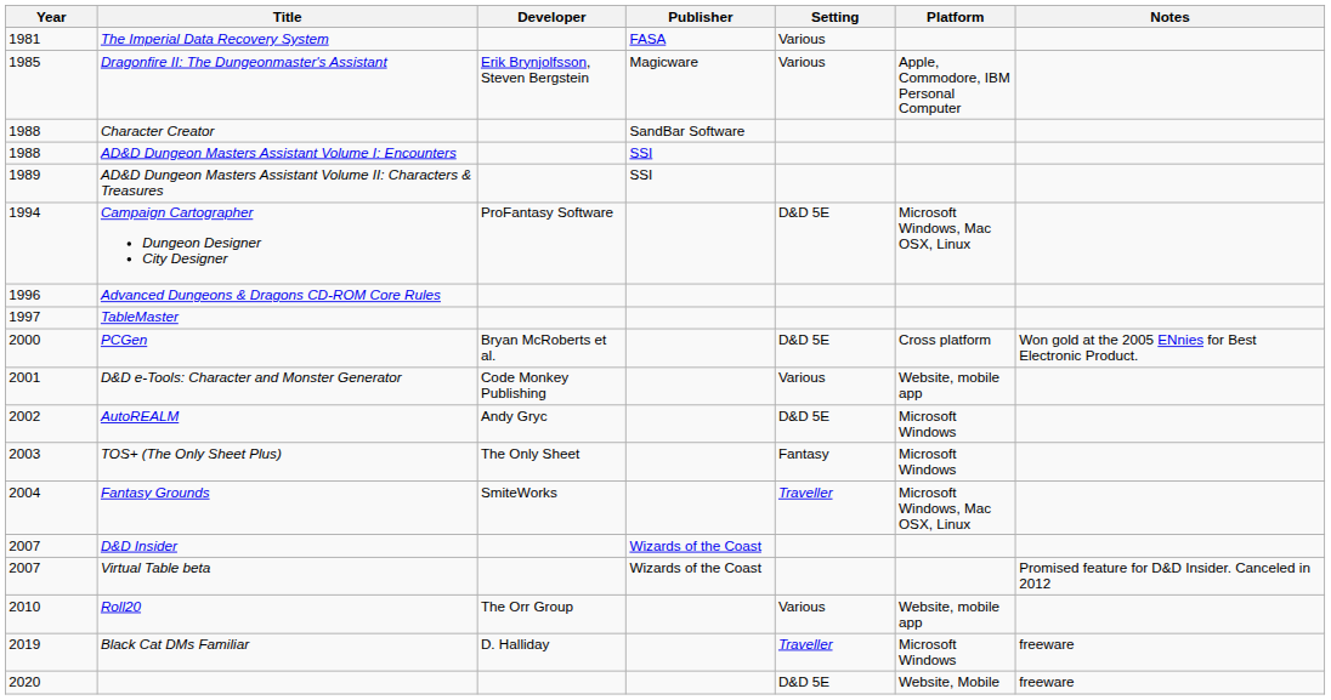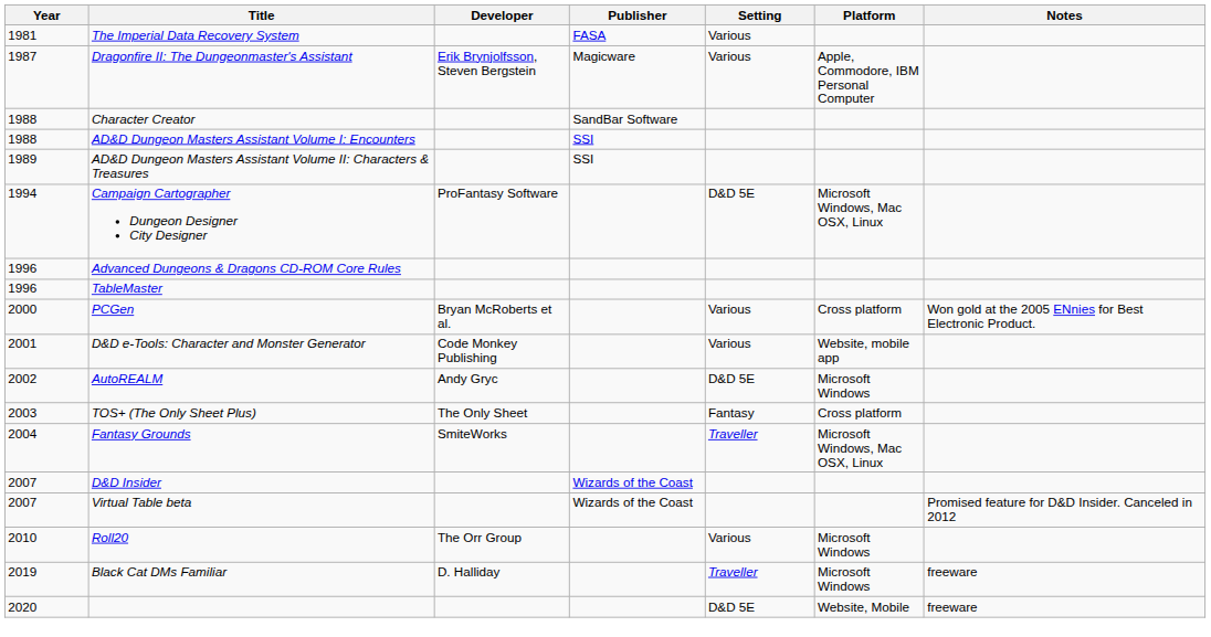 <table class="wikitable sortable" style="font-size:85%;width:100%;">
 <tr>
 <th style="width:6em;">Year</th>
 <th>Title</th>
 <th style="width:10em;">Developer</th>
 <th style="width:10em;">Publisher</th>
 <th style="width:8em;">Setting</th>
 <th style="width:8em;">Platform</th>
 <th>Notes</th>
 </tr>
 <tr style="vertical-align: top;">
 <td><span></span>1981</td>
 <td><em><a href='#'>The Imperial Data Recovery System</a></em></td>
 <td></td>
 <td><a href='#'>FASA</a></td>
 <td>Various</td>
 <td></td>
 <td></td>
 </tr>
 <tr style="vertical-align: top;">
-<td><span></span>1985</td>
+<td><span></span>1987</td>
 <td><em><a href='#'>Dragonfire II: The Dungeonmaster's Assistant</a></em></td>
 <td><a href='#'>Erik Brynjolfsson</a>, Steven Bergstein</td>
 <td>Magicware</td>
 <td>Various</td>
 <td>Apple, Commodore, IBM Personal Computer</td>
 <td></td>
 </tr>
 <tr style="vertical-align: top;">
 <td><span></span>1988</td>
 <td><em>Character Creator</em></td>
 <td></td>
 <td>SandBar Software</td>
 <td></td>
 <td></td>
 <td></td>
 </tr>
 <tr style="vertical-align: top;">
 <td><span></span>1988</td>
 <td><em><a href='#'>AD&D Dungeon Masters Assistant Volume I: Encounters</a></em></td>
 <td></td>
 <td><a href='#'>SSI</a></td>
 <td></td>
 <td></td>
 <td></td>
 </tr>
 <tr style="vertical-align: top;">
 <td><span></span>1989</td>
 <td><em>AD&D Dungeon Masters Assistant Volume II: Characters & Treasures</em></td>
 <td></td>
 <td>SSI</td>
 <td></td>
 <td></td>
 <td></td>
 </tr>
 <tr style="vertical-align: top;">
 <td><span></span>1994</td>
 <td><em><a href='#'>Campaign Cartographer</a></em><br><ul><li><em>Dungeon Designer</em></li><li><em>City Designer</em></li></ul></td>
 <td>ProFantasy Software</td>
 <td></td>
 <td>D&D 5E</td>
 <td>Microsoft Windows, Mac OSX, Linux</td>
 <td></td>
 </tr>
 <tr style="vertical-align: top;">
 <td><span></span>1996</td>
 <td><em><a href='#'>Advanced Dungeons & Dragons CD-ROM Core Rules</a></em></td>
 <td></td>
 <td></td>
 <td></td>
 <td></td>
 <td></td>
 </tr>
 <tr style="vertical-align: top;">
-<td><span></span>1997</td>
+<td><span></span>1996</td>
 <td><em><a href='#'>TableMaster</a></em></td>
 <td></td>
 <td></td>
 <td></td>
 <td></td>
 <td></td>
 </tr>
 <tr style="vertical-align: top;">
 <td><span></span>2000</td>
 <td><em><a href='#'>PCGen</a></em></td>
 <td>Bryan McRoberts et al.</td>
 <td></td>
-<td>D&D 5E</td>
+<td>Various</td>
 <td>Cross platform</td>
 <td>Won gold at the 2005 <a href='#'>ENnies</a> for Best Electronic Product.</td>
 </tr>
 <tr style="vertical-align: top;">
 <td><span></span>2001</td>
 <td><em>D&D e-Tools: Character and Monster Generator</em></td>
 <td>Code Monkey Publishing</td>
 <td></td>
 <td>Various</td>
 <td>Website, mobile app</td>
 <td></td>
 </tr>
 <tr style="vertical-align: top;">
 <td><span></span>2002</td>
 <td><em><a href='#'>AutoREALM</a></em></td>
 <td>Andy Gryc</td>
 <td></td>
 <td>D&D 5E</td>
 <td>Microsoft Windows</td>
 <td></td>
 </tr>
 <tr style="vertical-align: top;">
 <td><span></span>2003</td>
 <td><em>TOS+ (The Only Sheet Plus)</em></td>
 <td>The Only Sheet</td>
 <td></td>
 <td>Fantasy</td>
-<td>Microsoft Windows</td>
+<td>Cross platform</td>
 <td></td>
 </tr>
 <tr style="vertical-align: top;">
 <td><span></span>2004</td>
 <td><em><a href='#'>Fantasy Grounds</a></em></td>
 <td>SmiteWorks</td>
 <td></td>
 <td><em><a href='#'>Traveller</a></em></td>
 <td>Microsoft Windows, Mac OSX, Linux</td>
 <td></td>
 </tr>
 <tr style="vertical-align: top;">
 <td><span></span>2007</td>
 <td><em><a href='#'>D&D Insider</a></em></td>
 <td></td>
 <td><a href='#'>Wizards of the Coast</a></td>
 <td></td>
 <td></td>
 <td></td>
 </tr>
 <tr style="vertical-align: top;">
 <td><span></span>2007</td>
 <td><em>Virtual Table beta</em></td>
 <td></td>
 <td>Wizards of the Coast</td>
 <td></td>
 <td></td>
 <td>Promised feature for D&D Insider. Canceled in 2012</td>
 </tr>
 <tr style="vertical-align: top;">
 <td><span></span>2010</td>
 <td><em><a href='#'>Roll20</a></em></td>
 <td>The Orr Group</td>
 <td></td>
 <td>Various</td>
-<td>Website, mobile app</td>
+<td>Microsoft Windows</td>
 <td></td>
 </tr>
 <tr style="vertical-align: top;">
 <td><span></span>2019</td>
 <td><em>Black Cat DMs Familiar</em></td>
 <td>D. Halliday</td>
 <td></td>
 <td><em><a href='#'>Traveller</a></em></td>
 <td>Microsoft Windows</td>
 <td>freeware</td>
 </tr>
 <tr style="vertical-align: top;">
 <td><span></span>2020</td>
 <td><em></em></td>
 <td></td>
 <td></td>
 <td>D&D 5E</td>
 <td>Website, Mobile</td>
 <td>freeware</td>
 </tr>
 </table>
